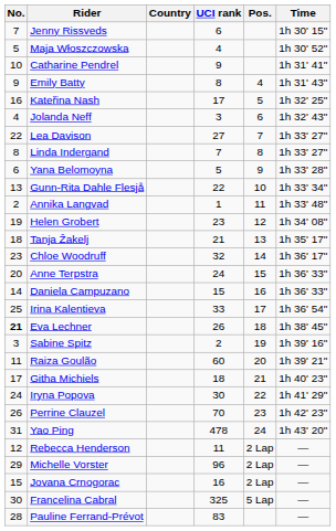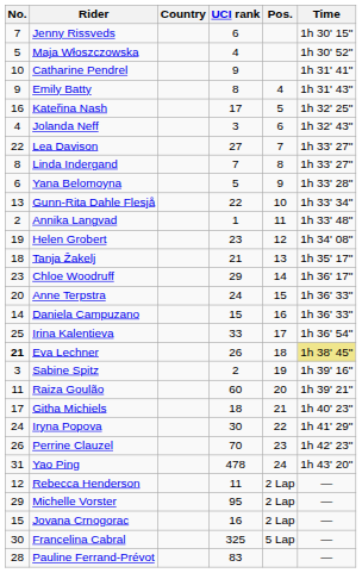 <table class="wikitable sortable" style="text-align:left;">
 <tr>
 <th scope="col">No.</th>
 <th scope="col">Rider</th>
 <th scope="col">Country</th>
 <th scope="col"><a href='#'>UCI</a> rank</th>
 <th scope="col">Pos.</th>
 <th scope="col">Time</th>
 </tr>
 <tr>
 <td align=center>7</td>
 <td data-sort-value="Rissveds, Jenny"><a href='#'>Jenny Rissveds</a></td>
 <td></td>
 <td align=center>6</td>
 <td align=center></td>
 <td>1h 30' 15"</td>
 </tr>
 <tr>
 <td align=center>5</td>
 <td data-sort-value="Wloszczowska, Maja"><a href='#'>Maja Włoszczowska</a></td>
 <td></td>
 <td align=center>4</td>
 <td align=center></td>
 <td>1h 30' 52"</td>
 </tr>
 <tr>
 <td align=center>10</td>
 <td data-sort-value="Pendrel, Catharine"><a href='#'>Catharine Pendrel</a></td>
 <td></td>
 <td align=center>9</td>
 <td align=center></td>
 <td>1h 31' 41"</td>
 </tr>
 <tr>
 <td align=center>9</td>
 <td data-sort-value="Batty, Emily"><a href='#'>Emily Batty</a></td>
 <td></td>
 <td align=center>8</td>
 <td style="text-align:center;"  data-sort- value="04">4</td>
 <td>1h 31' 43"</td>
 </tr>
 <tr>
 <td align=center>16</td>
 <td data-sort-value="Nash, Katerina"><a href='#'>Kateřina Nash</a></td>
 <td></td>
 <td align=center>17</td>
 <td style="text-align:center;" data-sort- value="05">5</td>
 <td>1h 32' 25"</td>
 </tr>
 <tr>
 <td align=center>4</td>
 <td data-sort-value="Neff, Jolanda"><a href='#'>Jolanda Neff</a></td>
 <td></td>
 <td align=center>3</td>
 <td style="text-align:center;" data-sort- value="06">6</td>
 <td>1h 32' 43"</td>
 </tr>
 <tr>
 <td align=center>22</td>
 <td data-sort-value="Davison, Lea"><a href='#'>Lea Davison</a></td>
 <td></td>
 <td align=center>27</td>
 <td style="text-align:center;" data-sort- value="07">7</td>
 <td>1h 33' 27"</td>
 </tr>
 <tr>
 <td align=center>8</td>
 <td data-sort-value="Indergand, Linda"><a href='#'>Linda Indergand</a></td>
 <td></td>
 <td align=center>7</td>
 <td style="text-align:center;" data-sort- value="08">8</td>
 <td>1h 33' 27"</td>
 </tr>
 <tr>
 <td align=center>6</td>
 <td data-sort-value="Belomoyna, Yana"><a href='#'>Yana Belomoyna</a></td>
 <td></td>
 <td align=center>5</td>
 <td style="text-align:center;" data-sort- value="09">9</td>
 <td>1h 33' 28"</td>
 </tr>
 <tr>
 <td align=center>13</td>
 <td data-sort-value="Dahle Flesjaa, Gunn-Rita"><a href='#'>Gunn-Rita Dahle Flesjå</a></td>
 <td></td>
 <td align=center>22</td>
 <td align=center>10</td>
 <td>1h 33' 34"</td>
 </tr>
 <tr>
 <td align=center>2</td>
 <td data-sort-value="Langvad, Annika"><a href='#'>Annika Langvad</a></td>
 <td></td>
 <td align=center>1</td>
 <td align=center>11</td>
 <td>1h 33' 48"</td>
 </tr>
 <tr>
 <td align=center>19</td>
 <td data-sort-value="Grobert, Helen"><a href='#'>Helen Grobert</a></td>
 <td></td>
 <td align=center>23</td>
 <td align=center>12</td>
 <td>1h 34' 08"</td>
 </tr>
 <tr>
 <td align=center>18</td>
 <td data-sort-value="Zakelj, Tanja"><a href='#'>Tanja Žakelj</a></td>
 <td></td>
 <td align=center>21</td>
 <td align=center>13</td>
 <td>1h 35' 17"</td>
 </tr>
 <tr>
 <td align=center>23</td>
 <td data-sort-value="Woodruff, Chloe"><a href='#'>Chloe Woodruff</a></td>
 <td></td>
-<td align=center>32</td>
+<td align=center>29</td>
 <td align=center>14</td>
 <td>1h 36' 17"</td>
 </tr>
 <tr>
 <td align=center>20</td>
 <td data-sort-value="Terpstra, Anne"><a href='#'>Anne Terpstra</a></td>
 <td></td>
 <td align=center>24</td>
 <td align=center>15</td>
 <td>1h 36' 33"</td>
 </tr>
 <tr>
 <td align=center>14</td>
 <td data-sort-value="Campuzano Chavez Peon, Daniela"><a href='#'>Daniela Campuzano</a></td>
 <td></td>
 <td align=center>15</td>
 <td align=center>16</td>
 <td>1h 36' 33"</td>
 </tr>
 <tr>
 <td align=center>25</td>
 <td data-sort-value="Kalentieva, Irina"><a href='#'>Irina Kalentieva</a></td>
 <td></td>
 <td align=center>33</td>
 <td align=center>17</td>
 <td>1h 36' 54"</td>
 </tr>
 <tr>
 <td align=center><strong>21</strong></td>
 <td data-sort-value="Lechner, Eva"><a href='#'>Eva Lechner</a></td>
 <td></td>
 <td align=center>26</td>
 <td align=center>18</td>
-<td>1h 38' 45"</td>
+<td style="background: khaki;">1h 38' 45"</td>
 </tr>
 <tr>
 <td align=center>3</td>
 <td data-sort-value="Spitz, Sabine"><a href='#'>Sabine Spitz</a></td>
 <td></td>
 <td align=center>2</td>
 <td align=center>19</td>
 <td>1h 39' 16"</td>
 </tr>
 <tr>
 <td align=center>11</td>
 <td data-sort-value="Goulao Henrique, Raiza"><a href='#'>Raiza Goulão</a></td>
 <td></td>
 <td align=center>60</td>
 <td align=center>20</td>
 <td>1h 39' 21"</td>
 </tr>
 <tr>
 <td align=center>17</td>
 <td data-sort-value="Michiels, Githa"><a href='#'>Githa Michiels</a></td>
 <td></td>
 <td align=center>18</td>
 <td align=center>21</td>
 <td>1h 40' 23"</td>
 </tr>
 <tr>
 <td align=center>24</td>
 <td data-sort-value="Popova, Iryna"><a href='#'>Iryna Popova</a></td>
 <td></td>
 <td align=center>30</td>
 <td align=center>22</td>
 <td>1h 41' 29"</td>
 </tr>
 <tr>
 <td align=center>26</td>
 <td data-sort-value="Clauzel, Perrine"><a href='#'>Perrine Clauzel</a></td>
 <td></td>
 <td align=center>70</td>
 <td align=center>23</td>
 <td>1h 42' 23"</td>
 </tr>
 <tr>
 <td align=center>31</td>
 <td data-sort-value="Yao, Ping"><a href='#'>Yao Ping</a></td>
 <td></td>
 <td align=center>478</td>
 <td align=center>24</td>
 <td>1h 43' 20"</td>
 </tr>
 <tr>
 <td align=center>12</td>
 <td data-sort-value="Henderson, Rebecca"><a href='#'>Rebecca Henderson</a></td>
 <td></td>
 <td align=center>11</td>
 <td style="text-align:center;" data-sort- value="25">2 Lap</td>
 <td align=center>—</td>
 </tr>
 <tr>
 <td align=center>29</td>
 <td data-sort-value="Vorster, Michelle"><a href='#'>Michelle Vorster</a></td>
 <td></td>
-<td align=center>96</td>
+<td align=center>95</td>
 <td style="text-align:center;" data-sort- value="25">2 Lap</td>
 <td align=center>—</td>
 </tr>
 <tr>
 <td align=center>15</td>
 <td data-sort-value="Crnogorac, Jovana"><a href='#'>Jovana Crnogorac</a></td>
 <td></td>
 <td align=center>16</td>
 <td style="text-align:center;" data-sort- value="25">2 Lap</td>
 <td align=center>—</td>
 </tr>
 <tr>
 <td align=center>30</td>
 <td data-sort-value="Cabral, Francelina"><a href='#'>Francelina Cabral</a></td>
 <td></td>
 <td align=center>325</td>
 <td style="text-align:center;" data-sort- value="25">5 Lap</td>
 <td align=center>—</td>
 </tr>
 <tr>
 <td align=center>28</td>
 <td data-sort-value="Ferrand-Prevot, Pauline"><a href='#'>Pauline Ferrand-Prévot</a></td>
 <td></td>
 <td align=center>83</td>
 <td style="text-align:center;" data-sort- value="29"></td>
 <td align=center>—</td>
 </tr>
 </table>
